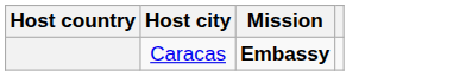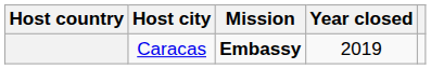 <table class="wikitable plainrowheaders" style="text-align:center;">
 <tr>
 <th scope="col">Host country</th>
 <th scope="col">Host city</th>
 <th scope="col">Mission</th>
+<th scope="col">Year closed</th>
 <th scope="col"></th>
 </tr>
 <tr>
 <th scope="row"></th>
 <td><a href='#'>Caracas</a></td>
 <td><strong>Embassy</strong></td>
+<td>2019</td>
 <td></td>
 </tr>
 </table>
